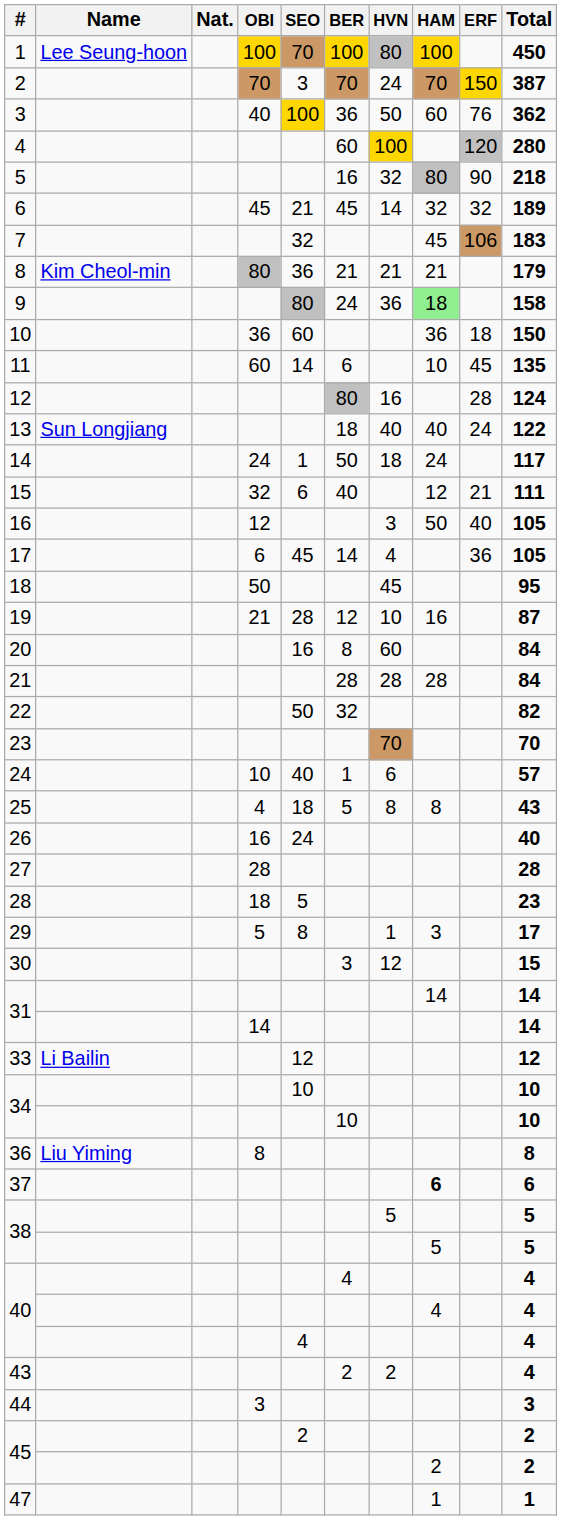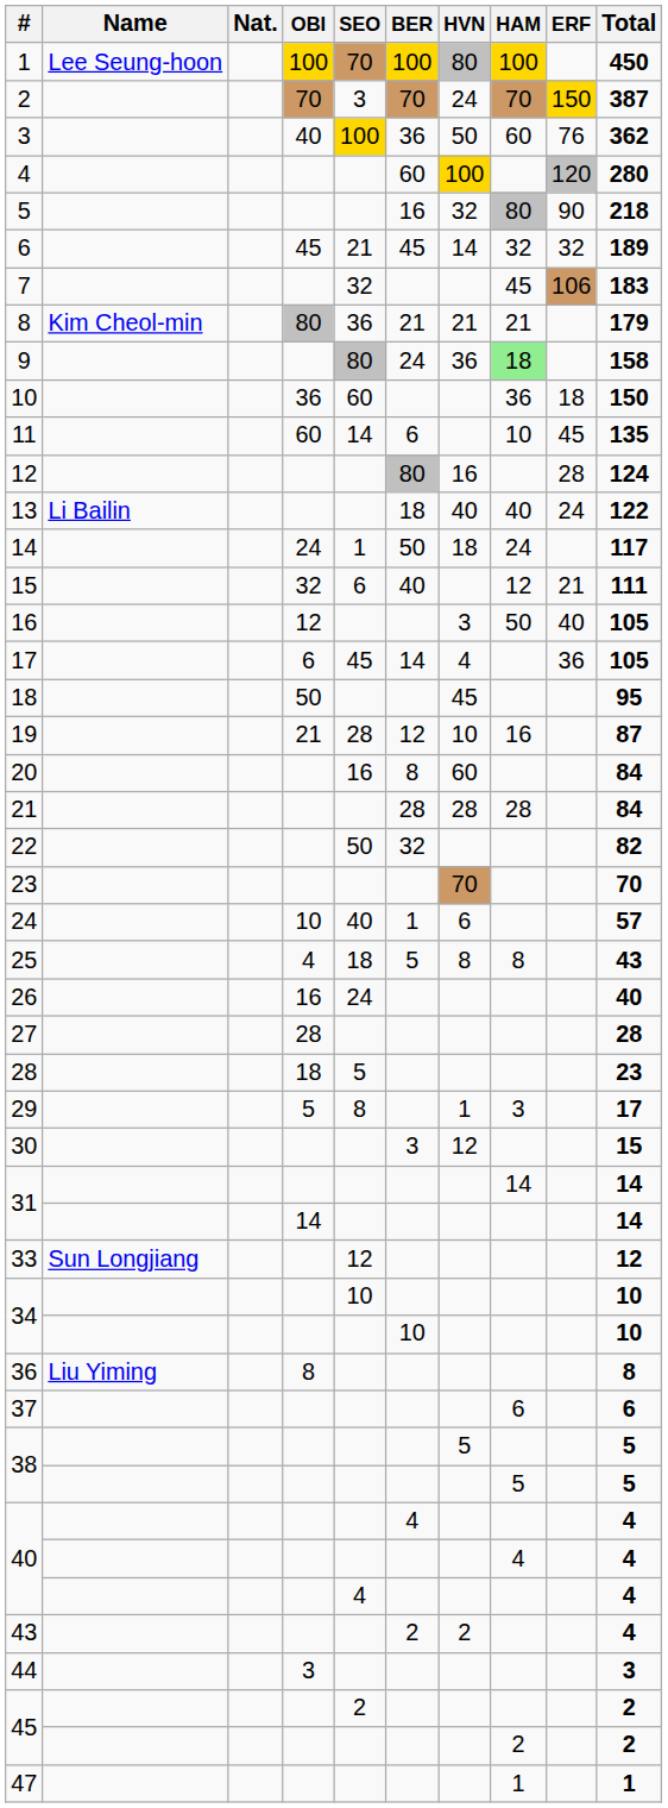 <table class="wikitable sortable" style="text-align:center;">
 <tr>
 <th>#</th>
 <th>Name</th>
 <th>Nat.</th>
 <th><small>OBI</small></th>
 <th><small>SEO </small></th>
 <th><small>BER</small></th>
 <th><small>HVN</small></th>
 <th><small>HAM</small></th>
 <th><small>ERF </small></th>
 <th>Total</th>
 </tr>
 <tr>
 <td>1</td>
 <td align=left><a href='#'>Lee Seung-hoon</a></td>
 <td></td>
 <td bgcolor=gold>100</td>
 <td bgcolor=cc9966>70</td>
 <td bgcolor=gold>100</td>
 <td bgcolor=silver>80</td>
 <td bgcolor=gold>100</td>
 <td></td>
 <td><strong>450</strong></td>
 </tr>
 <tr>
 <td>2</td>
 <td align=left></td>
 <td></td>
 <td bgcolor=cc9966>70</td>
 <td>3</td>
 <td bgcolor=cc9966>70</td>
 <td>24</td>
 <td bgcolor=cc9966>70</td>
 <td bgcolor=gold>150</td>
 <td><strong>387</strong></td>
 </tr>
 <tr>
 <td>3</td>
 <td align=left></td>
 <td></td>
 <td>40</td>
 <td bgcolor=gold>100</td>
 <td>36</td>
 <td>50</td>
 <td>60</td>
 <td>76</td>
 <td><strong>362</strong></td>
 </tr>
 <tr>
 <td>4</td>
 <td align=left></td>
 <td></td>
 <td></td>
 <td></td>
 <td>60</td>
 <td bgcolor=gold>100</td>
 <td></td>
 <td bgcolor=silver>120</td>
 <td><strong>280</strong></td>
 </tr>
 <tr>
 <td>5</td>
 <td align=left></td>
 <td></td>
 <td></td>
 <td></td>
 <td>16</td>
 <td>32</td>
 <td bgcolor=silver>80</td>
 <td>90</td>
 <td><strong>218</strong></td>
 </tr>
 <tr>
 <td>6</td>
 <td align=left></td>
 <td></td>
 <td>45</td>
 <td>21</td>
 <td>45</td>
 <td>14</td>
 <td>32</td>
 <td>32</td>
 <td><strong>189</strong></td>
 </tr>
 <tr>
 <td>7</td>
 <td align=left></td>
 <td></td>
 <td></td>
 <td>32</td>
 <td></td>
 <td></td>
 <td>45</td>
 <td bgcolor=cc9966>106</td>
 <td><strong>183</strong></td>
 </tr>
 <tr>
 <td>8</td>
 <td align=left><a href='#'>Kim Cheol-min</a></td>
 <td></td>
 <td bgcolor=silver>80</td>
 <td>36</td>
 <td>21</td>
 <td>21</td>
 <td>21</td>
 <td></td>
 <td><strong>179</strong></td>
 </tr>
 <tr>
 <td>9</td>
 <td align=left></td>
 <td></td>
 <td></td>
 <td bgcolor=silver>80</td>
 <td>24</td>
 <td>36</td>
 <td style="background: lightgreen;">18</td>
 <td></td>
 <td><strong>158</strong></td>
 </tr>
 <tr>
 <td>10</td>
 <td align=left></td>
 <td></td>
 <td>36</td>
 <td>60</td>
 <td></td>
 <td></td>
 <td>36</td>
 <td>18</td>
 <td><strong>150</strong></td>
 </tr>
 <tr>
 <td>11</td>
 <td align=left></td>
 <td></td>
 <td>60</td>
 <td>14</td>
 <td>6</td>
 <td></td>
 <td>10</td>
 <td>45</td>
 <td><strong>135</strong></td>
 </tr>
 <tr>
 <td>12</td>
 <td align=left></td>
 <td></td>
 <td></td>
 <td></td>
 <td bgcolor=silver>80</td>
 <td>16</td>
 <td></td>
 <td>28</td>
 <td><strong>124</strong></td>
 </tr>
 <tr>
 <td>13</td>
-<td align=left><a href='#'>Sun Longjiang</a></td>
+<td align=left><a href='#'>Li Bailin</a></td>
 <td></td>
 <td></td>
 <td></td>
 <td>18</td>
 <td>40</td>
 <td>40</td>
 <td>24</td>
 <td><strong>122</strong></td>
 </tr>
 <tr>
 <td>14</td>
 <td align=left></td>
 <td></td>
 <td>24</td>
 <td>1</td>
 <td>50</td>
 <td>18</td>
 <td>24</td>
 <td></td>
 <td><strong>117</strong></td>
 </tr>
 <tr>
 <td>15</td>
 <td align=left></td>
 <td></td>
 <td>32</td>
 <td>6</td>
 <td>40</td>
 <td></td>
 <td>12</td>
 <td>21</td>
 <td><strong>111</strong></td>
 </tr>
 <tr>
 <td>16</td>
 <td align=left></td>
 <td></td>
 <td>12</td>
 <td></td>
 <td></td>
 <td>3</td>
 <td>50</td>
 <td>40</td>
 <td><strong>105</strong></td>
 </tr>
 <tr>
 <td>17</td>
 <td align=left></td>
 <td></td>
 <td>6</td>
 <td>45</td>
 <td>14</td>
 <td>4</td>
 <td></td>
 <td>36</td>
 <td><strong>105</strong></td>
 </tr>
 <tr>
 <td>18</td>
 <td align=left></td>
 <td></td>
 <td>50</td>
 <td></td>
 <td></td>
 <td>45</td>
 <td></td>
 <td></td>
 <td><strong>95</strong></td>
 </tr>
 <tr>
 <td>19</td>
 <td align=left></td>
 <td></td>
 <td>21</td>
 <td>28</td>
 <td>12</td>
 <td>10</td>
 <td>16</td>
 <td></td>
 <td><strong>87</strong></td>
 </tr>
 <tr>
 <td>20</td>
 <td align=left></td>
 <td></td>
 <td></td>
 <td>16</td>
 <td>8</td>
 <td>60</td>
 <td></td>
 <td></td>
 <td><strong>84</strong></td>
 </tr>
 <tr>
 <td>21</td>
 <td align=left></td>
 <td></td>
 <td></td>
 <td></td>
 <td>28</td>
 <td>28</td>
 <td>28</td>
 <td></td>
 <td><strong>84</strong></td>
 </tr>
 <tr>
 <td>22</td>
 <td align=left></td>
 <td></td>
 <td></td>
 <td>50</td>
 <td>32</td>
 <td></td>
 <td></td>
 <td></td>
 <td><strong>82</strong></td>
 </tr>
 <tr>
 <td>23</td>
 <td align=left></td>
 <td></td>
 <td></td>
 <td></td>
 <td></td>
 <td bgcolor=cc9966>70</td>
 <td></td>
 <td></td>
 <td><strong>70</strong></td>
 </tr>
 <tr>
 <td>24</td>
 <td align=left></td>
 <td></td>
 <td>10</td>
 <td>40</td>
 <td>1</td>
 <td>6</td>
 <td></td>
 <td></td>
 <td><strong>57</strong></td>
 </tr>
 <tr>
 <td>25</td>
 <td align=left></td>
 <td></td>
 <td>4</td>
 <td>18</td>
 <td>5</td>
 <td>8</td>
 <td>8</td>
 <td></td>
 <td><strong>43</strong></td>
 </tr>
 <tr>
 <td>26</td>
 <td align=left></td>
 <td></td>
 <td>16</td>
 <td>24</td>
 <td></td>
 <td></td>
 <td></td>
 <td></td>
 <td><strong>40</strong></td>
 </tr>
 <tr>
 <td>27</td>
 <td align=left></td>
 <td></td>
 <td>28</td>
 <td></td>
 <td></td>
 <td></td>
 <td></td>
 <td></td>
 <td><strong>28</strong></td>
 </tr>
 <tr>
 <td>28</td>
 <td align=left></td>
 <td></td>
 <td>18</td>
 <td>5</td>
 <td></td>
 <td></td>
 <td></td>
 <td></td>
 <td><strong>23</strong></td>
 </tr>
 <tr>
 <td>29</td>
 <td align=left></td>
 <td></td>
 <td>5</td>
 <td>8</td>
 <td></td>
 <td>1</td>
 <td>3</td>
 <td></td>
 <td><strong>17</strong></td>
 </tr>
 <tr>
 <td>30</td>
 <td align=left></td>
 <td></td>
 <td></td>
 <td></td>
 <td>3</td>
 <td>12</td>
 <td></td>
 <td></td>
 <td><strong>15</strong></td>
 </tr>
 <tr>
 <td rowspan=2>31</td>
 <td align=left></td>
 <td></td>
 <td></td>
 <td></td>
 <td></td>
 <td></td>
 <td>14</td>
 <td></td>
 <td><strong>14</strong></td>
 </tr>
 <tr>
 <td align=left></td>
 <td></td>
 <td>14</td>
 <td></td>
 <td></td>
 <td></td>
 <td></td>
 <td></td>
 <td><strong>14</strong></td>
 </tr>
 <tr>
 <td>33</td>
-<td align=left><a href='#'>Li Bailin</a></td>
+<td align=left><a href='#'>Sun Longjiang</a></td>
 <td></td>
 <td></td>
 <td>12</td>
 <td></td>
 <td></td>
 <td></td>
 <td></td>
 <td><strong>12</strong></td>
 </tr>
 <tr>
 <td rowspan=2>34</td>
 <td align=left></td>
 <td></td>
 <td></td>
 <td>10</td>
 <td></td>
 <td></td>
 <td></td>
 <td></td>
 <td><strong>10</strong></td>
 </tr>
 <tr>
 <td align=left></td>
 <td></td>
 <td></td>
 <td></td>
 <td>10</td>
 <td></td>
 <td></td>
 <td></td>
 <td><strong>10</strong></td>
 </tr>
 <tr>
 <td>36</td>
 <td align=left><a href='#'>Liu Yiming</a></td>
 <td></td>
 <td>8</td>
 <td></td>
 <td></td>
 <td></td>
 <td></td>
 <td></td>
 <td><strong>8</strong></td>
 </tr>
 <tr>
 <td>37</td>
 <td align=left></td>
 <td></td>
 <td></td>
 <td></td>
 <td></td>
 <td></td>
-<td><strong>6</strong></td>
+<td>6</td>
 <td></td>
 <td><strong>6</strong></td>
 </tr>
 <tr>
 <td rowspan=2>38</td>
 <td align=left></td>
 <td></td>
 <td></td>
 <td></td>
 <td></td>
 <td>5</td>
 <td></td>
 <td></td>
 <td><strong>5</strong></td>
 </tr>
 <tr>
 <td align=left></td>
 <td></td>
 <td></td>
 <td></td>
 <td></td>
 <td></td>
 <td>5</td>
 <td></td>
 <td><strong>5</strong></td>
 </tr>
 <tr>
 <td rowspan=3>40</td>
 <td align=left></td>
 <td></td>
 <td></td>
 <td></td>
 <td>4</td>
 <td></td>
 <td></td>
 <td></td>
 <td><strong>4</strong></td>
 </tr>
 <tr>
 <td align=left></td>
 <td></td>
 <td></td>
 <td></td>
 <td></td>
 <td></td>
 <td>4</td>
 <td></td>
 <td><strong>4</strong></td>
 </tr>
 <tr>
 <td align=left></td>
 <td></td>
 <td></td>
 <td>4</td>
 <td></td>
 <td></td>
 <td></td>
 <td></td>
 <td><strong>4</strong></td>
 </tr>
 <tr>
 <td>43</td>
 <td align=left></td>
 <td></td>
 <td></td>
 <td></td>
 <td>2</td>
 <td>2</td>
 <td></td>
 <td></td>
 <td><strong>4</strong></td>
 </tr>
 <tr>
 <td>44</td>
 <td align=left></td>
 <td></td>
 <td>3</td>
 <td></td>
 <td></td>
 <td></td>
 <td></td>
 <td></td>
 <td><strong>3</strong></td>
 </tr>
 <tr>
 <td rowspan=2>45</td>
 <td align=left></td>
 <td></td>
 <td></td>
 <td>2</td>
 <td></td>
 <td></td>
 <td></td>
 <td></td>
 <td><strong>2</strong></td>
 </tr>
 <tr>
 <td align=left></td>
 <td></td>
 <td></td>
 <td></td>
 <td></td>
 <td></td>
 <td>2</td>
 <td></td>
 <td><strong>2</strong></td>
 </tr>
 <tr>
 <td>47</td>
 <td align=left></td>
 <td></td>
 <td></td>
 <td></td>
 <td></td>
 <td></td>
 <td>1</td>
 <td></td>
 <td><strong>1</strong></td>
 </tr>
 </table>
